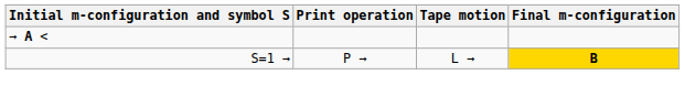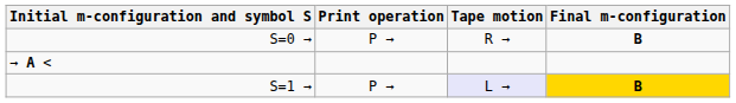 <table class="wikitable" style="margin-left: auto; margin-right: auto; border: none;">
 <tr style="font-size:9pt">
 <th>Initial m-configuration and symbol S</th>
 <th>Print operation</th>
 <th>Tape motion</th>
 <th>Final m-configuration</th>
+</tr>
+<tr style="font-size:9pt">
+<td Height="12" align="right" valign="bottom">S=0 →</td>
+<td align="center" valign="bottom">P →</td>
+<td align="center" valign="bottom">R →</td>
+<td style="font-weight:bold" align="center" valign="bottom">B</td>
 </tr>
 <tr style="font-size:9pt">
 <td Height="12" valign="bottom">→ <strong>A</strong> <</td>
 <td align="center" valign="bottom"></td>
 <td align="center" valign="bottom"></td>
 <td style="font-weight:bold" align="center" valign="bottom"></td>
 </tr>
 <tr style="font-size:9pt">
 <td Height="12" align="right" valign="bottom">S=1 →</td>
 <td align="center" valign="bottom">P →</td>
-<td align="center" valign="bottom">L →</td>
+<td align="center" valign="bottom" style="background: lavender;">L →</td>
 <td style="background: gold; font-weight:bold" align="center" valign="bottom">B</td>
 </tr>
 </table>
